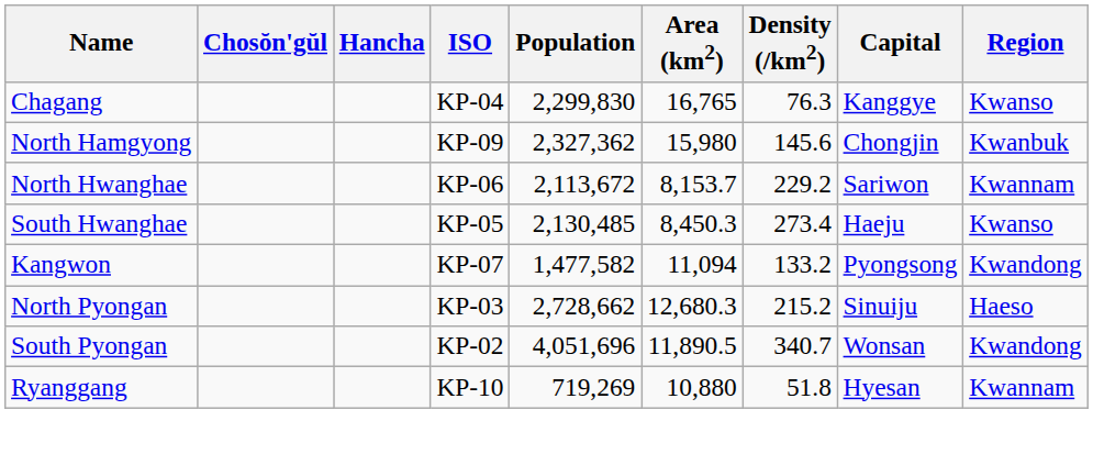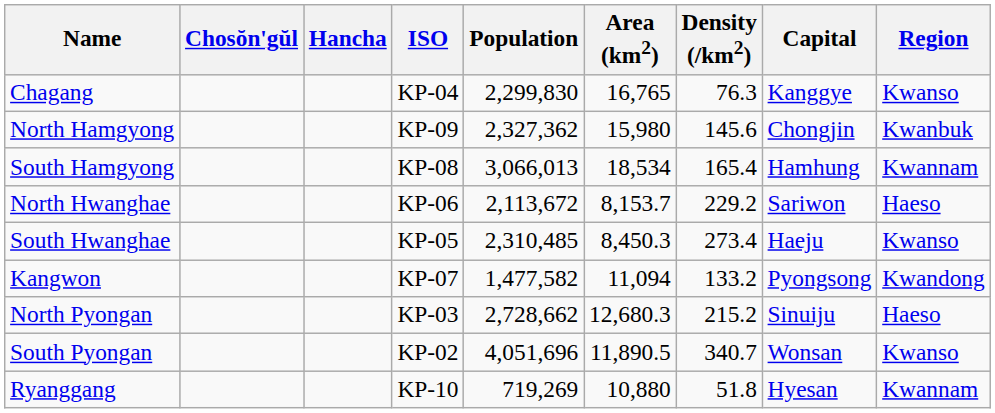 <table class="wikitable sortable">
 <tr>
 <th>Name</th>
 <th><a href='#'>Chosŏn'gŭl</a></th>
 <th><a href='#'>Hancha</a></th>
 <th><a href='#'>ISO</a></th>
 <th>Population</th>
 <th>Area<br>(km<sup>2</sup>)</th>
 <th>Density<br>(/km<sup>2</sup>)</th>
 <th>Capital</th>
 <th><a href='#'>Region</a></th>
 </tr>
 <tr>
 <td><a href='#'>Chagang</a></td>
 <td><span></span></td>
 <td><span></span></td>
 <td>KP-04</td>
 <td align="right">2,299,830</td>
 <td align="right">16,765</td>
 <td align="right">76.3</td>
 <td><a href='#'>Kanggye</a></td>
 <td><a href='#'>Kwanso</a></td>
 </tr>
 <tr>
 <td><a href='#'>North Hamgyong</a></td>
 <td><span></span></td>
 <td><span></span></td>
 <td>KP-09</td>
 <td align="right">2,327,362</td>
 <td align="right">15,980</td>
 <td align="right">145.6</td>
 <td><a href='#'>Chongjin</a></td>
 <td><a href='#'>Kwanbuk</a></td>
 </tr>
 <tr>
+<td><a href='#'>South Hamgyong</a></td>
+<td><span></span></td>
+<td><span></span></td>
+<td>KP-08</td>
+<td align="right">3,066,013</td>
+<td align="right">18,534</td>
+<td align="right">165.4</td>
+<td><a href='#'>Hamhung</a></td>
+<td><a href='#'>Kwannam</a></td>
+</tr>
+<tr>
 <td><a href='#'>North Hwanghae</a></td>
 <td><span></span></td>
 <td><span></span></td>
 <td>KP-06</td>
 <td align="right">2,113,672</td>
 <td align="right">8,153.7</td>
 <td align="right">229.2</td>
 <td><a href='#'>Sariwon</a></td>
-<td><a href='#'>Kwannam</a></td>
+<td><a href='#'>Haeso</a></td>
 </tr>
 <tr>
 <td><a href='#'>South Hwanghae</a></td>
 <td><span></span></td>
 <td><span></span></td>
 <td>KP-05</td>
-<td align="right">2,130,485</td>
+<td align="right">2,310,485</td>
 <td align="right">8,450.3</td>
 <td align="right">273.4</td>
 <td><a href='#'>Haeju</a></td>
 <td><a href='#'>Kwanso</a></td>
 </tr>
 <tr>
 <td><a href='#'>Kangwon</a></td>
 <td><span></span></td>
 <td><span></span></td>
 <td>KP-07</td>
 <td align="right">1,477,582</td>
 <td align="right">11,094</td>
 <td align="right">133.2</td>
 <td><a href='#'>Pyongsong</a></td>
 <td><a href='#'>Kwandong</a></td>
 </tr>
 <tr>
 <td><a href='#'>North Pyongan</a></td>
 <td><span></span></td>
 <td><span></span></td>
 <td>KP-03</td>
 <td align="right">2,728,662</td>
 <td align="right">12,680.3</td>
 <td align="right">215.2</td>
 <td><a href='#'>Sinuiju</a></td>
 <td><a href='#'>Haeso</a></td>
 </tr>
 <tr>
 <td><a href='#'>South Pyongan</a></td>
 <td><span></span></td>
 <td><span></span></td>
 <td>KP-02</td>
 <td align="right">4,051,696</td>
 <td align="right">11,890.5</td>
 <td align="right">340.7</td>
 <td><a href='#'>Wonsan</a></td>
-<td><a href='#'>Kwandong</a></td>
+<td><a href='#'>Kwanso</a></td>
 </tr>
 <tr>
 <td><a href='#'>Ryanggang</a></td>
 <td><span></span></td>
 <td><span></span></td>
 <td>KP-10</td>
 <td align="right">719,269</td>
 <td align="right">10,880</td>
 <td align="right">51.8</td>
 <td><a href='#'>Hyesan</a></td>
 <td><a href='#'>Kwannam</a></td>
 </tr>
 </table>
